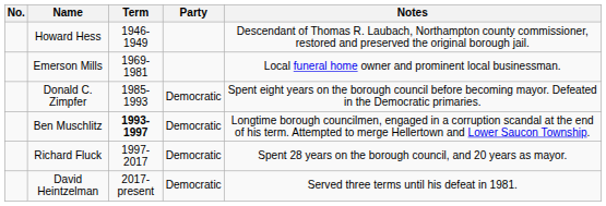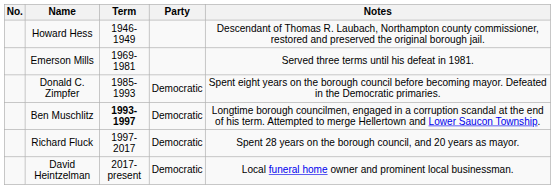 <table class="wikitable" style="text-align:center">
 <tr>
 <th>No.</th>
 <th>Name</th>
 <th>Term</th>
 <th>Party</th>
 <th>Notes</th>
 </tr>
 <tr>
 <td></td>
 <td>Howard Hess</td>
 <td>1946-1949</td>
 <td></td>
 <td>Descendant of Thomas R. Laubach, Northampton county commissioner, restored and preserved the original borough jail.</td>
 </tr>
 <tr>
 <td></td>
 <td>Emerson Mills</td>
 <td>1969-1981</td>
 <td></td>
-<td>Local <a href='#'>funeral home</a> owner and prominent local businessman.</td>
+<td>Served three terms until his defeat in 1981.</td>
 </tr>
 <tr>
 <td></td>
 <td>Donald C. Zimpfer</td>
 <td>1985-1993</td>
 <td align="right" >Democratic</td>
 <td>Spent eight years on the borough council before becoming mayor. Defeated in the Democratic primaries.</td>
 </tr>
 <tr>
 <td></td>
 <td>Ben Muschlitz</td>
 <td><strong>1993-1997</strong></td>
 <td align="right" >Democratic</td>
 <td>Longtime borough councilmen, engaged in a corruption scandal at the end of his term. Attempted to merge Hellertown and <a href='#'>Lower Saucon Township</a>.</td>
 </tr>
 <tr>
 <td></td>
 <td>Richard Fluck</td>
 <td>1997-2017</td>
 <td align="right" >Democratic</td>
 <td>Spent 28 years on the borough council, and 20 years as mayor.</td>
 </tr>
 <tr>
 <td></td>
 <td>David Heintzelman</td>
 <td>2017-present</td>
 <td align="right" >Democratic</td>
-<td>Served three terms until his defeat in 1981.</td>
+<td>Local <a href='#'>funeral home</a> owner and prominent local businessman.</td>
 </tr>
 </table>
